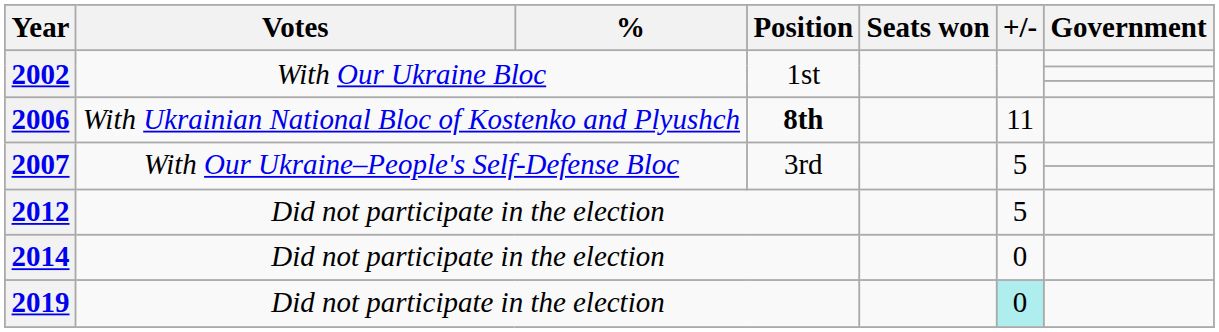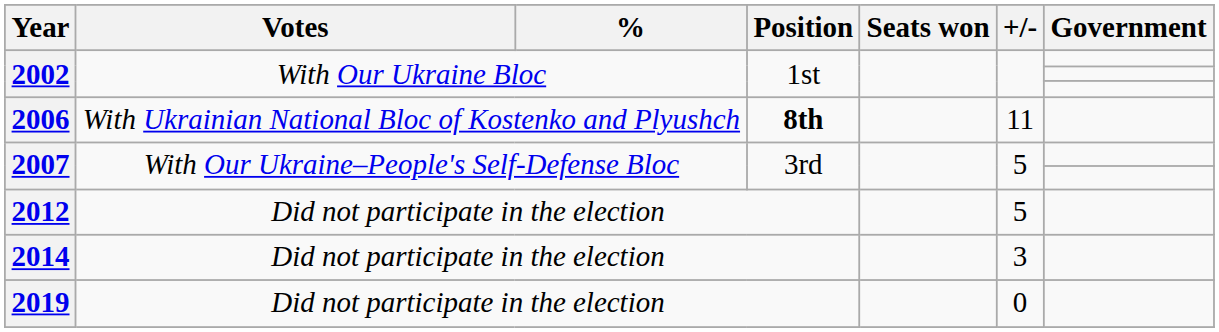 <table class="wikitable" style="text-align:center">
 <tr>
 <th>Year</th>
 <th>Votes</th>
 <th>%</th>
 <th>Position</th>
 <th>Seats won</th>
 <th>+/-</th>
 <th>Government</th>
 </tr>
 <tr>
 <th rowspan="3"><a href='#'>2002</a></th>
 <td colspan="2" rowspan="3"><em>With <a href='#'>Our Ukraine Bloc</a></em></td>
 <td rowspan="3">1st</td>
 <td rowspan="3"></td>
 <td rowspan="3"></td>
 <td></td>
 </tr>
 <tr>
 <td></td>
 </tr>
 <tr>
 <td></td>
 </tr>
 <tr>
 <th><a href='#'>2006</a></th>
 <td colspan="2"><em>With <a href='#'>Ukrainian National Bloc of Kostenko and Plyushch</a></em></td>
 <td><strong>8th</strong></td>
 <td></td>
 <td>11</td>
 <td></td>
 </tr>
 <tr>
 <th rowspan="2"><a href='#'>2007</a></th>
 <td colspan="2" rowspan="2"><em>With <a href='#'>Our Ukraine–People's Self-Defense Bloc</a></em></td>
 <td rowspan="2">3rd</td>
 <td rowspan="2"></td>
 <td rowspan="2">5</td>
 <td></td>
 </tr>
 <tr>
 <td></td>
 </tr>
 <tr>
 <th><a href='#'>2012</a></th>
 <td colspan="3"><em>Did not participate in the election</em></td>
 <td></td>
 <td> 5</td>
 <td></td>
 </tr>
 <tr>
 <th><a href='#'>2014</a></th>
 <td colspan="3"><em>Did not participate in the election</em></td>
 <td></td>
-<td> 0</td>
+<td> 3</td>
 <td></td>
 </tr>
 <tr>
 <th><a href='#'>2019</a></th>
 <td colspan="3"><em>Did not participate in the election</em></td>
 <td></td>
-<td style="background: paleturquoise;"> 0</td>
+<td> 0</td>
 <td></td>
 </tr>
 </table>
